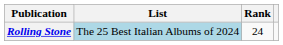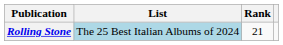 <table class="wikitable sortable plainrowheaders">
 <tr>
 <th scope="col">Publication</th>
 <th scope="col" class="unsortable">List</th>
 <th scope="col" data-sort-type="number">Rank</th>
 <th scope="col" class="unsortable"></th>
 </tr>
 <tr>
 <th scope="row"><em><a href='#'>Rolling Stone</a></em></th>
 <td style="background: lightblue;">The 25 Best Italian Albums of 2024</td>
-<td style="text-align: center;">24</td>
+<td style="text-align: center;">21</td>
 <td style="text-align: center;"></td>
 </tr>
 </table>
